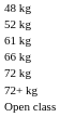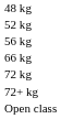 <table>
 <tr>
 <td>48 kg</td>
 <td></td>
 <td></td>
 <td> <br> </td>
 </tr>
 <tr>
 <td>52 kg</td>
 <td></td>
 <td></td>
 <td> <br> </td>
 </tr>
 <tr>
-<td>61 kg</td>
+<td>56 kg</td>
 <td></td>
 <td></td>
-<td><br> </td>
+<td> <br> </td>
 </tr>
 <tr>
 <td>66 kg</td>
 <td></td>
 <td></td>
 <td> <br> </td>
 </tr>
 <tr>
 <td>72 kg</td>
 <td></td>
 <td></td>
 <td> <br> </td>
 </tr>
 <tr>
 <td>72+ kg</td>
 <td></td>
 <td></td>
 <td> <br> </td>
 </tr>
 <tr>
 <td>Open class</td>
 <td></td>
 <td></td>
 <td> <br> </td>
 </tr>
 </table>
